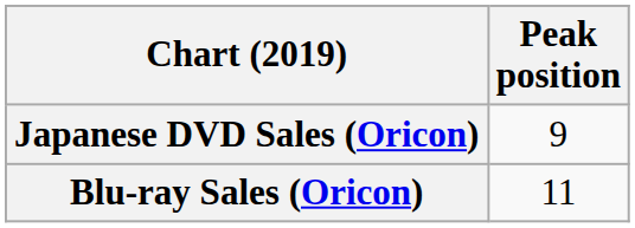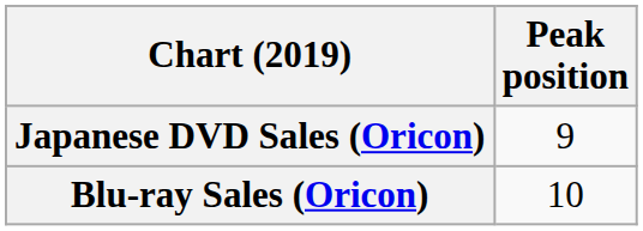 <table class="wikitable plainrowheaders" style="text-align:center">
 <tr>
 <th scope="col">Chart (2019)</th>
 <th scope="col">Peak<br> position</th>
 </tr>
 <tr>
 <th scope="row">Japanese DVD Sales (<a href='#'>Oricon</a>)</th>
 <td>9</td>
 </tr>
 <tr>
 <th scope="row">Blu-ray Sales (<a href='#'>Oricon</a>)</th>
-<td>11</td>
+<td>10</td>
 </tr>
 </table>
